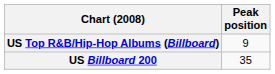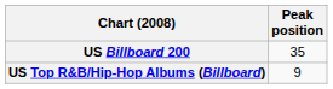 <table class="wikitable sortable plainrowheaders" style="text-align:center">
 <tr>
 <th scope="col">Chart (2008)</th>
 <th scope="col">Peak<br>position</th>
 </tr>
 <tr>
+<th scope="row">US <a href='#'><em>Billboard</em> 200</a></th>
+<td>35</td>
+</tr>
+<tr>
 <th scope="row">US <a href='#'>Top R&B/Hip-Hop Albums</a> (<em><a href='#'>Billboard</a></em>)</th>
 <td>9</td>
 </tr>
-<tr>
-<th scope="row">US <a href='#'><em>Billboard</em> 200</a></th>
-<td>35</td>
-</tr>
 </table>
